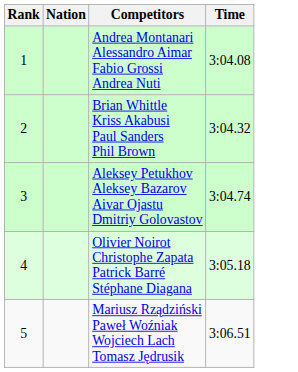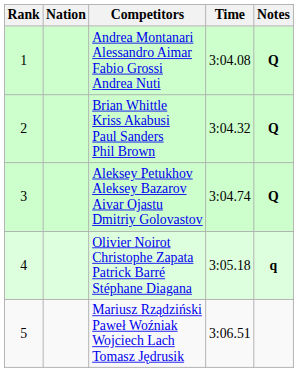 <table class="wikitable sortable" style="text-align:center">
 <tr>
 <th>Rank</th>
 <th>Nation</th>
 <th>Competitors</th>
 <th>Time</th>
+<th>Notes</th>
 </tr>
 <tr bgcolor=ccffcc>
 <td>1</td>
 <td align=left></td>
 <td align=left><a href='#'>Andrea Montanari</a><br><a href='#'>Alessandro Aimar</a><br><a href='#'>Fabio Grossi</a><br><a href='#'>Andrea Nuti</a></td>
 <td>3:04.08</td>
+<td><strong>Q</strong></td>
 </tr>
 <tr bgcolor=ccffcc>
 <td>2</td>
 <td align=left></td>
 <td align=left><a href='#'>Brian Whittle</a><br><a href='#'>Kriss Akabusi</a><br><a href='#'>Paul Sanders</a><br><a href='#'>Phil Brown</a></td>
 <td>3:04.32</td>
+<td><strong>Q</strong></td>
 </tr>
 <tr bgcolor=ccffcc>
 <td>3</td>
 <td align=left></td>
 <td align=left><a href='#'>Aleksey Petukhov</a><br><a href='#'>Aleksey Bazarov</a><br><a href='#'>Aivar Ojastu</a><br><a href='#'>Dmitriy Golovastov</a></td>
 <td>3:04.74</td>
+<td><strong>Q</strong></td>
 </tr>
 <tr bgcolor=ddffdd>
 <td>4</td>
 <td align=left></td>
 <td align=left><a href='#'>Olivier Noirot</a><br><a href='#'>Christophe Zapata</a><br><a href='#'>Patrick Barré</a><br><a href='#'>Stéphane Diagana</a></td>
 <td>3:05.18</td>
+<td><strong>q</strong></td>
 </tr>
 <tr>
 <td>5</td>
 <td align=left></td>
 <td align=left><a href='#'>Mariusz Rządziński</a><br><a href='#'>Paweł Woźniak</a><br><a href='#'>Wojciech Lach</a><br><a href='#'>Tomasz Jędrusik</a></td>
 <td>3:06.51</td>
+<td></td>
 </tr>
 </table>
